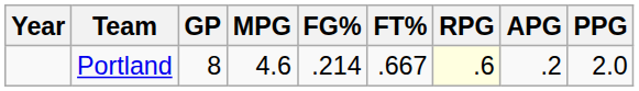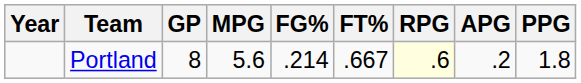 <table class="wikitable sortable" style="font-size:95%; text-align:right;">
 <tr>
 <th>Year</th>
 <th>Team</th>
 <th>GP</th>
 <th>MPG</th>
 <th>FG%</th>
 <th>FT%</th>
 <th>RPG</th>
 <th>APG</th>
 <th>PPG</th>
 </tr>
 <tr>
 <td style="text-align:left;"></td>
 <td style="text-align:left;"><a href='#'>Portland</a></td>
 <td>8</td>
-<td>4.6</td>
+<td>5.6</td>
 <td>.214</td>
 <td>.667</td>
 <td style="background: lightyellow;">.6</td>
 <td>.2</td>
-<td>2.0</td>
+<td>1.8</td>
 </tr>
 </table>
